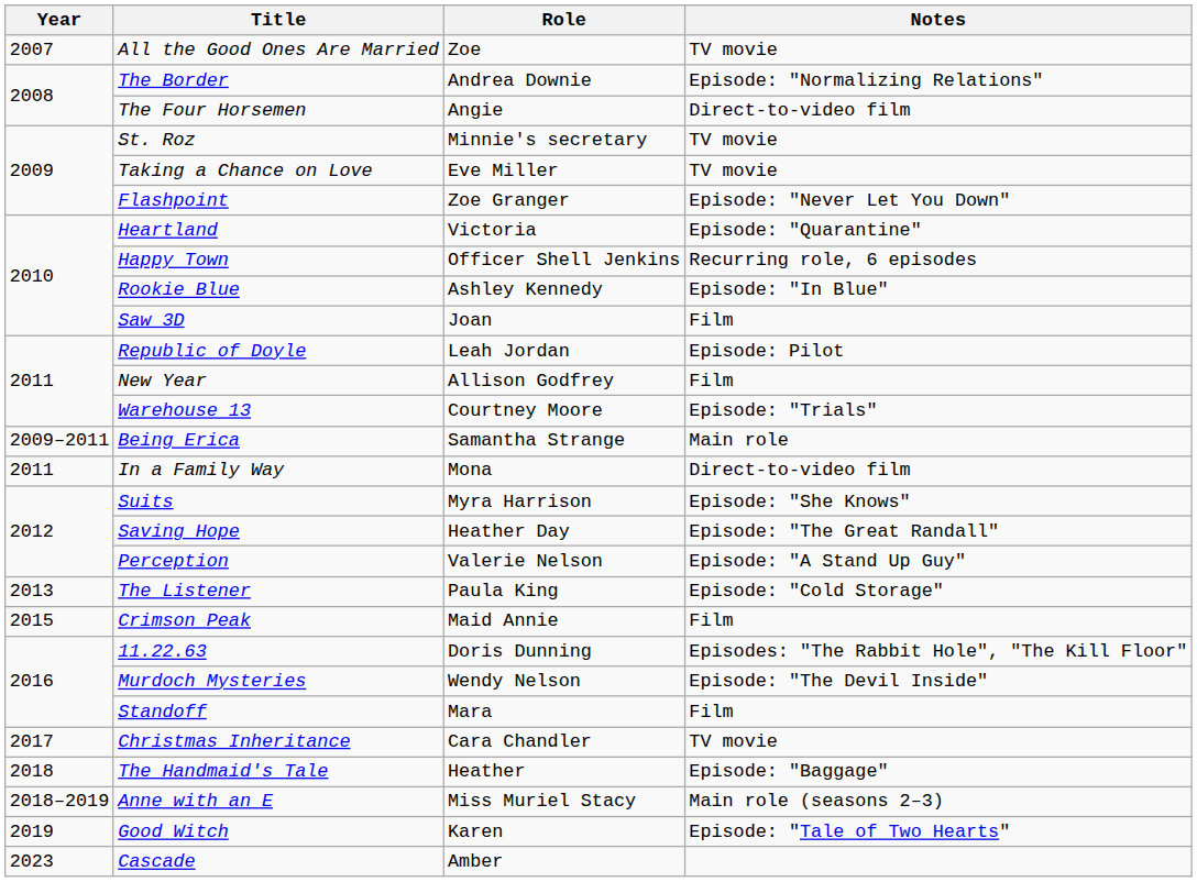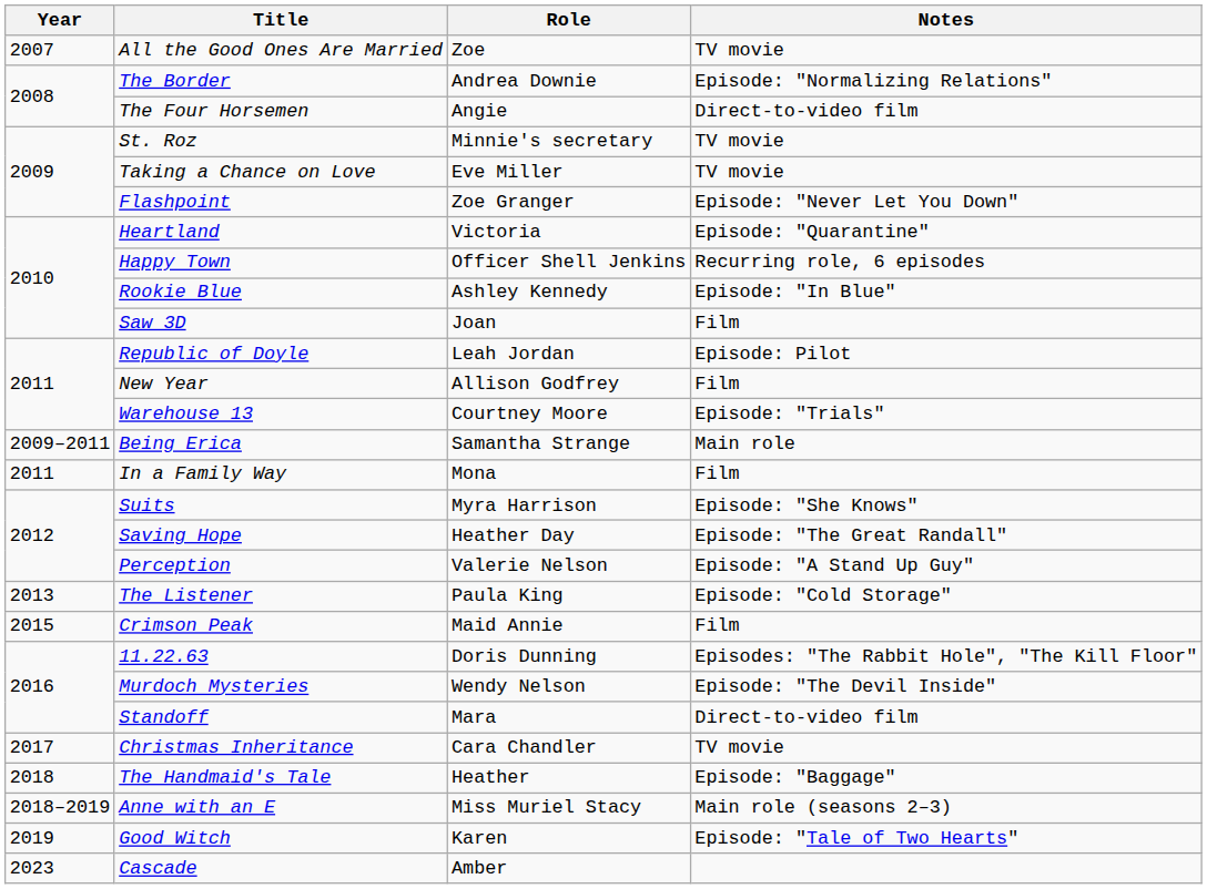 <table class="wikitable sortable">
 <tr>
 <th>Year</th>
 <th>Title</th>
 <th>Role</th>
 <th class="unsortable">Notes</th>
 </tr>
 <tr>
 <td>2007</td>
 <td><em>All the Good Ones Are Married</em></td>
 <td>Zoe</td>
 <td>TV movie</td>
 </tr>
 <tr>
 <td rowspan=2>2008</td>
 <td data-sort-value="Border, The"><em><a href='#'>The Border</a></em></td>
 <td>Andrea Downie</td>
 <td>Episode: "Normalizing Relations"</td>
 </tr>
 <tr>
 <td data-sort-value="Four Horsemen, The"><em>The Four Horsemen</em></td>
 <td>Angie</td>
 <td>Direct-to-video film</td>
 </tr>
 <tr>
 <td rowspan=3>2009</td>
 <td><em>St. Roz</em></td>
 <td>Minnie's secretary</td>
 <td>TV movie</td>
 </tr>
 <tr>
 <td><em>Taking a Chance on Love</em></td>
 <td>Eve Miller</td>
 <td>TV movie</td>
 </tr>
 <tr>
 <td><em><a href='#'>Flashpoint</a></em></td>
 <td>Zoe Granger</td>
 <td>Episode: "Never Let You Down"</td>
 </tr>
 <tr>
 <td rowspan=4>2010</td>
 <td><em><a href='#'>Heartland</a></em></td>
 <td>Victoria</td>
 <td>Episode: "Quarantine"</td>
 </tr>
 <tr>
 <td><em><a href='#'>Happy Town</a></em></td>
 <td>Officer Shell Jenkins</td>
 <td>Recurring role, 6 episodes</td>
 </tr>
 <tr>
 <td><em><a href='#'>Rookie Blue</a></em></td>
 <td>Ashley Kennedy</td>
 <td>Episode: "In Blue"</td>
 </tr>
 <tr>
 <td><em><a href='#'>Saw 3D</a></em></td>
 <td>Joan</td>
 <td>Film</td>
 </tr>
 <tr>
 <td rowspan=3>2011</td>
 <td><em><a href='#'>Republic of Doyle</a></em></td>
 <td>Leah Jordan</td>
 <td>Episode: Pilot</td>
 </tr>
 <tr>
 <td><em>New Year</em></td>
 <td>Allison Godfrey</td>
 <td>Film</td>
 </tr>
 <tr>
 <td><em><a href='#'>Warehouse 13</a></em></td>
 <td>Courtney Moore</td>
 <td>Episode: "Trials"</td>
 </tr>
 <tr>
 <td>2009–2011</td>
 <td><em><a href='#'>Being Erica</a></em></td>
 <td>Samantha Strange</td>
 <td>Main role</td>
 </tr>
 <tr>
 <td>2011</td>
 <td><em>In a Family Way </em></td>
 <td>Mona</td>
-<td>Direct-to-video film</td>
+<td>Film</td>
 </tr>
 <tr>
 <td rowspan=3>2012</td>
 <td><em><a href='#'>Suits</a></em></td>
 <td>Myra Harrison</td>
 <td>Episode: "She Knows"</td>
 </tr>
 <tr>
 <td><em><a href='#'>Saving Hope</a></em></td>
 <td>Heather Day</td>
 <td>Episode: "The Great Randall"</td>
 </tr>
 <tr>
 <td><em><a href='#'>Perception</a></em></td>
 <td>Valerie Nelson</td>
 <td>Episode: "A Stand Up Guy"</td>
 </tr>
 <tr>
 <td>2013</td>
 <td data-sort-value="Listener, The"><em><a href='#'>The Listener</a></em></td>
 <td>Paula King</td>
 <td>Episode: "Cold Storage"</td>
 </tr>
 <tr>
 <td>2015</td>
 <td><em><a href='#'>Crimson Peak</a></em></td>
 <td>Maid Annie</td>
 <td>Film</td>
 </tr>
 <tr>
 <td rowspan=3>2016</td>
 <td><em><a href='#'>11.22.63</a></em></td>
 <td>Doris Dunning</td>
 <td>Episodes: "The Rabbit Hole", "The Kill Floor"</td>
 </tr>
 <tr>
 <td><em><a href='#'>Murdoch Mysteries</a></em></td>
 <td>Wendy Nelson</td>
 <td>Episode: "The Devil Inside"</td>
 </tr>
 <tr>
 <td><em><a href='#'>Standoff</a></em></td>
 <td>Mara</td>
-<td>Film</td>
+<td>Direct-to-video film</td>
 </tr>
 <tr>
 <td>2017</td>
 <td><em><a href='#'>Christmas Inheritance</a></em></td>
 <td>Cara Chandler</td>
 <td>TV movie</td>
 </tr>
 <tr>
 <td>2018</td>
 <td data-sort-value="Handmaid's Tale, The"><em><a href='#'>The Handmaid's Tale</a></em></td>
 <td>Heather</td>
 <td>Episode: "Baggage"</td>
 </tr>
 <tr>
 <td>2018–2019</td>
 <td><em><a href='#'>Anne with an E</a></em></td>
 <td>Miss Muriel Stacy</td>
 <td>Main role (seasons 2–3)</td>
 </tr>
 <tr>
 <td>2019</td>
 <td><em><a href='#'>Good Witch</a></em></td>
 <td>Karen</td>
 <td>Episode: "<a href='#'>Tale of Two Hearts</a>"</td>
 </tr>
 <tr>
 <td>2023</td>
 <td><em><a href='#'>Cascade</a></em></td>
 <td>Amber</td>
 <td></td>
 </tr>
 </table>
